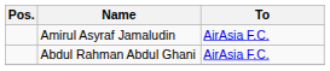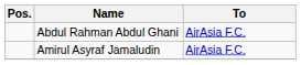 <table class="wikitable sortable">
 <tr>
 <th width= 25>Pos.</th>
 <th width= 200>Name</th>
 <th width= 150>To</th>
 </tr>
 <tr>
 <td></td>
-<td> Amirul Asyraf Jamaludin</td>
+<td> Abdul Rahman Abdul Ghani</td>
 <td> <a href='#'>AirAsia F.C.</a></td>
 </tr>
 <tr>
 <td></td>
-<td> Abdul Rahman Abdul Ghani</td>
+<td> Amirul Asyraf Jamaludin</td>
 <td> <a href='#'>AirAsia F.C.</a></td>
 </tr>
 <tr>
 </tr>
 </table>
